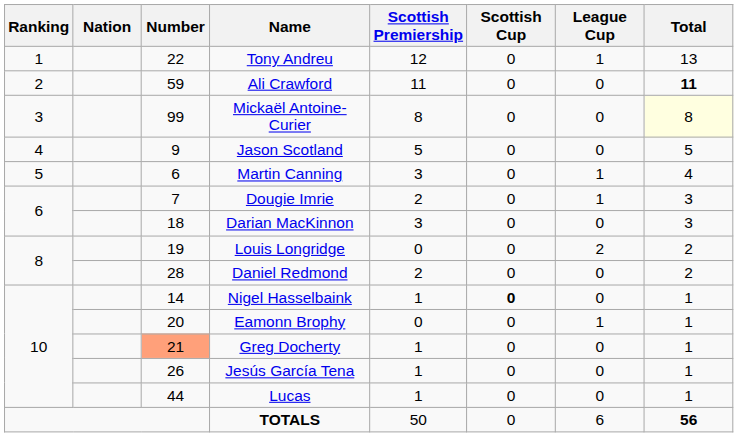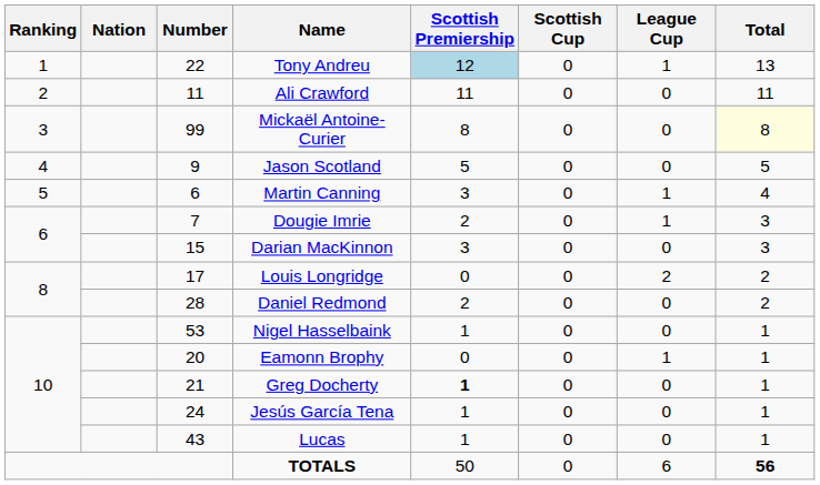 <table class="wikitable" style="font-size: 95%; text-align: center;">
 <tr>
 <th width=60>Ranking</th>
 <th width=60>Nation</th>
 <th width=60>Number</th>
 <th width=150>Name</th>
 <th width=80><a href='#'>Scottish Premiership</a></th>
 <th width=80>Scottish Cup</th>
 <th width=80>League Cup</th>
 <th width=80>Total</th>
 </tr>
 <tr>
 <td>1</td>
 <td></td>
 <td>22</td>
 <td><a href='#'>Tony Andreu</a></td>
-<td>12</td>
+<td style="background: lightblue;">12</td>
 <td>0</td>
 <td>1</td>
 <td>13</td>
 </tr>
 <tr>
 <td>2</td>
 <td></td>
-<td>59</td>
+<td>11</td>
 <td><a href='#'>Ali Crawford</a></td>
 <td>11</td>
 <td>0</td>
 <td>0</td>
-<td><strong>11</strong></td>
+<td>11</td>
 </tr>
 <tr>
 <td>3</td>
 <td></td>
 <td>99</td>
 <td><a href='#'>Mickaël Antoine-Curier</a></td>
 <td>8</td>
 <td>0</td>
 <td>0</td>
 <td style="background: lightyellow;">8</td>
 </tr>
 <tr>
 <td>4</td>
 <td></td>
 <td>9</td>
 <td><a href='#'>Jason Scotland</a></td>
 <td>5</td>
 <td>0</td>
 <td>0</td>
 <td>5</td>
 </tr>
 <tr>
 <td>5</td>
 <td></td>
 <td>6</td>
 <td><a href='#'>Martin Canning</a></td>
 <td>3</td>
 <td>0</td>
 <td>1</td>
 <td>4</td>
 </tr>
 <tr>
 <td rowspan="2">6</td>
 <td></td>
 <td>7</td>
 <td><a href='#'>Dougie Imrie</a></td>
 <td>2</td>
 <td>0</td>
 <td>1</td>
 <td>3</td>
 </tr>
 <tr>
 <td></td>
-<td>18</td>
+<td>15</td>
 <td><a href='#'>Darian MacKinnon</a></td>
 <td>3</td>
 <td>0</td>
 <td>0</td>
 <td>3</td>
 </tr>
 <tr>
 <td rowspan="2">8</td>
 <td></td>
-<td>19</td>
+<td>17</td>
 <td><a href='#'>Louis Longridge</a></td>
 <td>0</td>
 <td>0</td>
 <td>2</td>
 <td>2</td>
 </tr>
 <tr>
 <td></td>
 <td>28</td>
 <td><a href='#'>Daniel Redmond</a></td>
 <td>2</td>
 <td>0</td>
 <td>0</td>
 <td>2</td>
 </tr>
 <tr>
 <td rowspan="5">10</td>
 <td></td>
-<td>14</td>
+<td>53</td>
 <td><a href='#'>Nigel Hasselbaink</a></td>
 <td>1</td>
-<td><strong>0</strong></td>
+<td>0</td>
 <td>0</td>
 <td>1</td>
 </tr>
 <tr>
 <td></td>
 <td>20</td>
 <td><a href='#'>Eamonn Brophy</a></td>
 <td>0</td>
 <td>0</td>
 <td>1</td>
 <td>1</td>
 </tr>
 <tr>
 <td></td>
-<td style="background: lightsalmon;">21</td>
+<td>21</td>
 <td><a href='#'>Greg Docherty</a></td>
-<td>1</td>
+<td><strong>1</strong></td>
 <td>0</td>
 <td>0</td>
 <td>1</td>
 </tr>
 <tr>
 <td></td>
-<td>26</td>
+<td>24</td>
 <td><a href='#'>Jesús García Tena</a></td>
 <td>1</td>
 <td>0</td>
 <td>0</td>
 <td>1</td>
 </tr>
 <tr>
 <td></td>
-<td>44</td>
+<td>43</td>
 <td><a href='#'>Lucas</a></td>
 <td>1</td>
 <td>0</td>
 <td>0</td>
 <td>1</td>
 </tr>
 <tr>
 <td colspan="3"></td>
 <td><strong>TOTALS</strong></td>
 <td>50</td>
 <td>0</td>
 <td>6</td>
 <td><strong>56</strong></td>
 </tr>
 </table>
